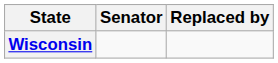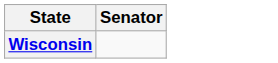 <table class="wikitable sortable plainrowheaders">
 <tr>
 <th scope="col">State</th>
 <th scope="col">Senator</th>
-<th scope="col">Replaced by</th>
 </tr>
 <tr>
 <th><a href='#'>Wisconsin</a></th>
 <td></td>
-<td></td>
 </tr>
 </table>
